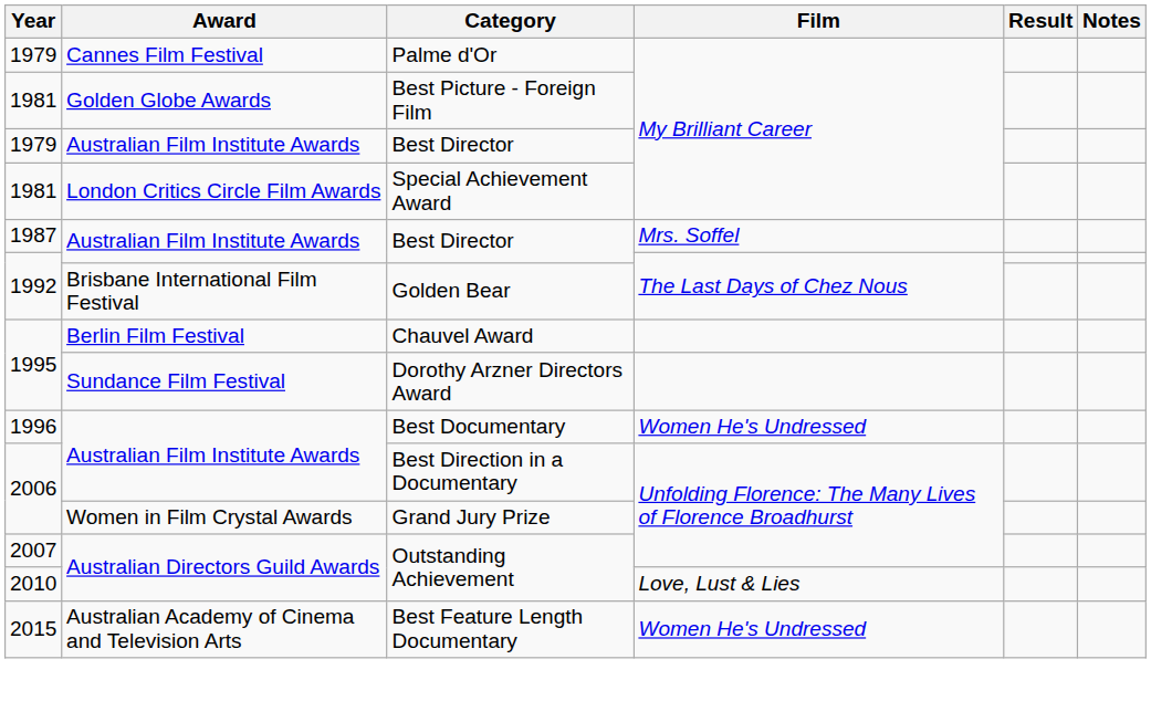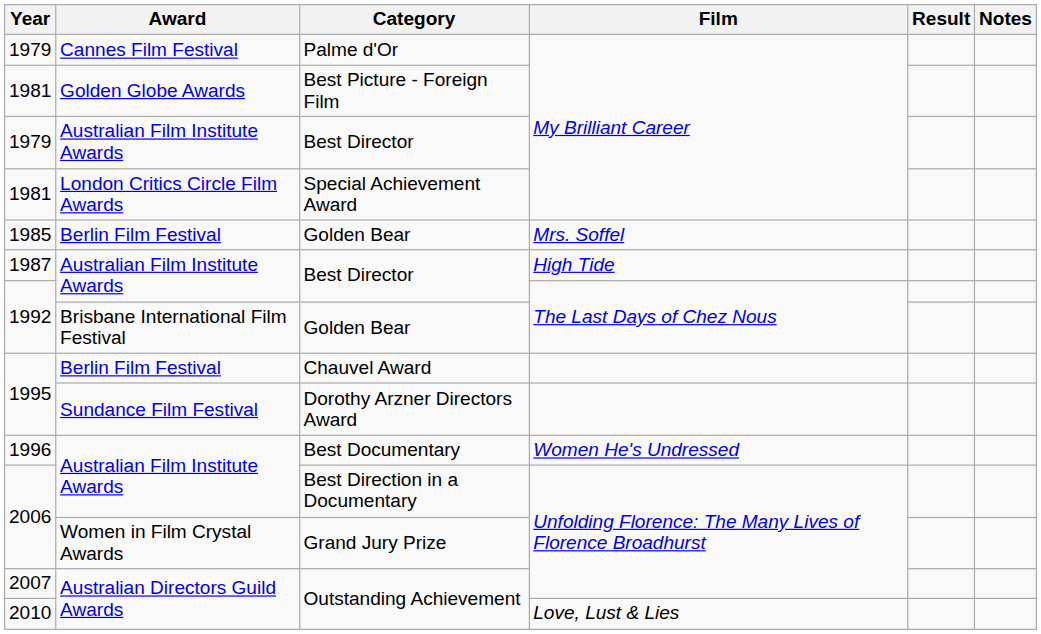 <table class="wikitable">
 <tr>
 <th>Year</th>
 <th>Award</th>
 <th>Category</th>
 <th>Film</th>
 <th>Result</th>
 <th>Notes</th>
 </tr>
 <tr>
 <td>1979</td>
 <td><a href='#'>Cannes Film Festival</a></td>
 <td>Palme d'Or</td>
 <td rowspan="4"><em><a href='#'>My Brilliant Career</a></em></td>
 <td></td>
 <td></td>
 </tr>
 <tr>
 <td>1981</td>
 <td><a href='#'>Golden Globe Awards</a></td>
 <td>Best Picture - Foreign Film</td>
 <td></td>
 <td></td>
 </tr>
 <tr>
 <td>1979</td>
 <td><a href='#'>Australian Film Institute Awards</a></td>
 <td>Best Director</td>
 <td></td>
 <td></td>
 </tr>
 <tr>
 <td>1981</td>
 <td><a href='#'>London Critics Circle Film Awards</a></td>
 <td>Special Achievement Award</td>
 <td></td>
 <td></td>
 </tr>
 <tr>
+<td>1985</td>
+<td><a href='#'>Berlin Film Festival</a></td>
+<td>Golden Bear</td>
+<td><em><a href='#'>Mrs. Soffel</a></em></td>
+<td></td>
+<td></td>
+</tr>
+<tr>
 <td>1987</td>
 <td rowspan="2"><a href='#'>Australian Film Institute Awards</a></td>
 <td rowspan="2">Best Director</td>
-<td><em><a href='#'>Mrs. Soffel</a></em></td>
+<td><em><a href='#'>High Tide</a></em></td>
 <td></td>
 <td></td>
 </tr>
 <tr>
 <td rowspan="2">1992</td>
 <td rowspan="2"><em><a href='#'>The Last Days of Chez Nous</a></em></td>
 <td></td>
 <td></td>
 </tr>
 <tr>
 <td>Brisbane International Film Festival</td>
 <td>Golden Bear</td>
 <td></td>
 <td></td>
 </tr>
 <tr>
 <td rowspan="2">1995</td>
 <td><a href='#'>Berlin Film Festival</a></td>
 <td>Chauvel Award</td>
 <td></td>
 <td></td>
 <td></td>
 </tr>
 <tr>
 <td><a href='#'>Sundance Film Festival</a></td>
 <td>Dorothy Arzner Directors Award</td>
 <td></td>
 <td></td>
 <td></td>
 </tr>
 <tr>
 <td>1996</td>
 <td rowspan="2"><a href='#'>Australian Film Institute Awards</a></td>
 <td>Best Documentary</td>
 <td><em><a href='#'>Women He's Undressed</a></em></td>
 <td></td>
 <td></td>
 </tr>
 <tr>
 <td rowspan="2">2006</td>
 <td>Best Direction in a Documentary</td>
 <td rowspan="3"><em><a href='#'>Unfolding Florence: The Many Lives of Florence Broadhurst</a></em></td>
 <td></td>
 <td></td>
 </tr>
 <tr>
 <td>Women in Film Crystal Awards</td>
 <td>Grand Jury Prize</td>
 <td></td>
 <td></td>
 </tr>
 <tr>
 <td>2007</td>
 <td rowspan="2"><a href='#'>Australian Directors Guild Awards</a></td>
 <td rowspan="2">Outstanding Achievement</td>
 <td></td>
 <td></td>
 </tr>
 <tr>
 <td>2010</td>
 <td><em>Love, Lust & Lies</em></td>
 <td></td>
 <td></td>
 </tr>
-<tr>
-<td>2015</td>
-<td>Australian Academy of Cinema and Television Arts</td>
-<td>Best Feature Length Documentary</td>
-<td><em><a href='#'>Women He's Undressed</a></em></td>
-<td></td>
-<td></td>
-</tr>
 </table>
